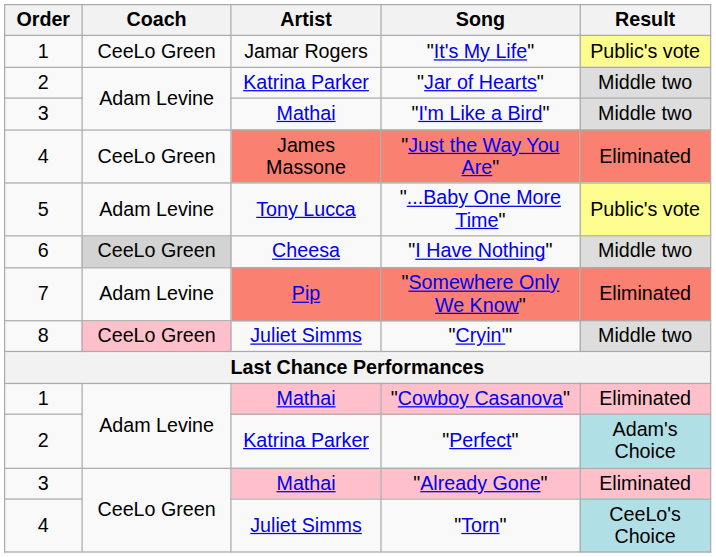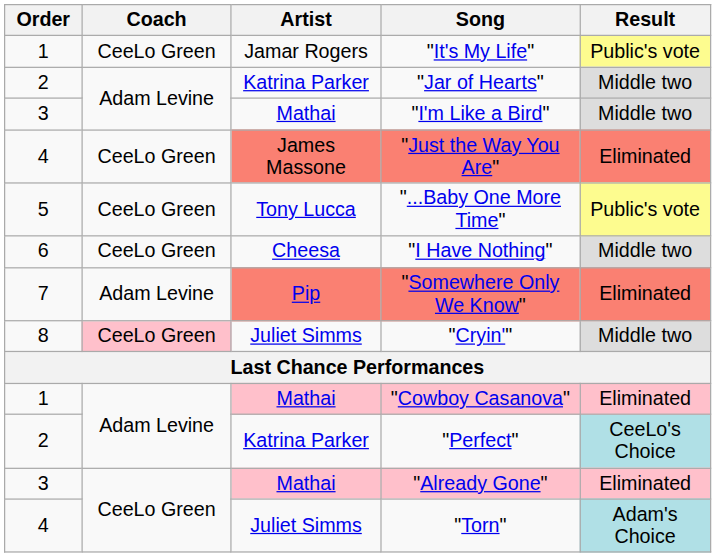 <table class="wikitable" style="text-align:center; width:65%;">
 <tr>
 <th style="width:5%;">Order</th>
 <th style="width:15%;">Coach</th>
 <th style="width:15%;">Artist</th>
 <th style="width:20%;">Song</th>
 <th style="width:10%;">Result</th>
 </tr>
 <tr>
 <td>1</td>
 <td>CeeLo Green</td>
 <td>Jamar Rogers</td>
 <td>"<a href='#'>It's My Life</a>"</td>
 <td style="background:#fdfc8f;">Public's vote</td>
 </tr>
 <tr>
 <td>2</td>
 <td rowspan="2">Adam Levine</td>
 <td><a href='#'>Katrina Parker</a></td>
 <td>"<a href='#'>Jar of Hearts</a>"</td>
 <td style="background:#ddd;">Middle two</td>
 </tr>
 <tr>
 <td>3</td>
 <td><a href='#'>Mathai</a></td>
 <td>"<a href='#'>I'm Like a Bird</a>"</td>
 <td style="background:#ddd;">Middle two</td>
 </tr>
 <tr>
 <td>4</td>
 <td>CeeLo Green</td>
 <td style="background:salmon;">James Massone</td>
 <td style="background:salmon;">"<a href='#'>Just the Way You Are</a>"</td>
 <td style="background:salmon;">Eliminated</td>
 </tr>
 <tr>
 <td>5</td>
-<td>Adam Levine</td>
+<td>CeeLo Green</td>
 <td><a href='#'>Tony Lucca</a></td>
 <td>"<a href='#'>...Baby One More Time</a>"</td>
 <td style="background:#fdfc8f;">Public's vote</td>
 </tr>
 <tr>
 <td>6</td>
-<td style="background: lightgrey;">CeeLo Green</td>
+<td>CeeLo Green</td>
 <td><a href='#'>Cheesa</a></td>
 <td>"<a href='#'>I Have Nothing</a>"</td>
 <td style="background:#ddd;">Middle two</td>
 </tr>
 <tr>
 <td>7</td>
 <td>Adam Levine</td>
 <td style="background:salmon;"><a href='#'>Pip</a></td>
 <td style="background:salmon;">"<a href='#'>Somewhere Only We Know</a>"</td>
 <td style="background:salmon;">Eliminated</td>
 </tr>
 <tr>
 <td>8</td>
 <td style="background: pink;">CeeLo Green</td>
 <td><a href='#'>Juliet Simms</a></td>
 <td>"<a href='#'>Cryin'</a>"</td>
 <td style="background:#ddd;">Middle two</td>
 </tr>
 <tr>
 <th colspan="5">Last Chance Performances</th>
 </tr>
 <tr>
 <td>1</td>
 <td rowspan="2">Adam Levine</td>
 <td style="background:pink;"><a href='#'>Mathai</a></td>
 <td style="background:pink;">"<a href='#'>Cowboy Casanova</a>"</td>
 <td style="background:pink;">Eliminated</td>
 </tr>
 <tr>
 <td>2</td>
 <td><a href='#'>Katrina Parker</a></td>
 <td>"<a href='#'>Perfect</a>"</td>
-<td style="background:#B0E0E6;">Adam's Choice</td>
+<td style="background:#B0E0E6;">CeeLo's Choice</td>
 </tr>
 <tr>
 <td>3</td>
 <td rowspan="2">CeeLo Green</td>
 <td style="background:pink;"><a href='#'>Mathai</a></td>
 <td style="background:pink;">"<a href='#'>Already Gone</a>"</td>
 <td style="background:pink;">Eliminated</td>
 </tr>
 <tr>
 <td>4</td>
 <td><a href='#'>Juliet Simms</a></td>
 <td>"<a href='#'>Torn</a>"</td>
-<td style="background:#B0E0E6;">CeeLo's Choice</td>
+<td style="background:#B0E0E6;">Adam's Choice</td>
 </tr>
 </table>
